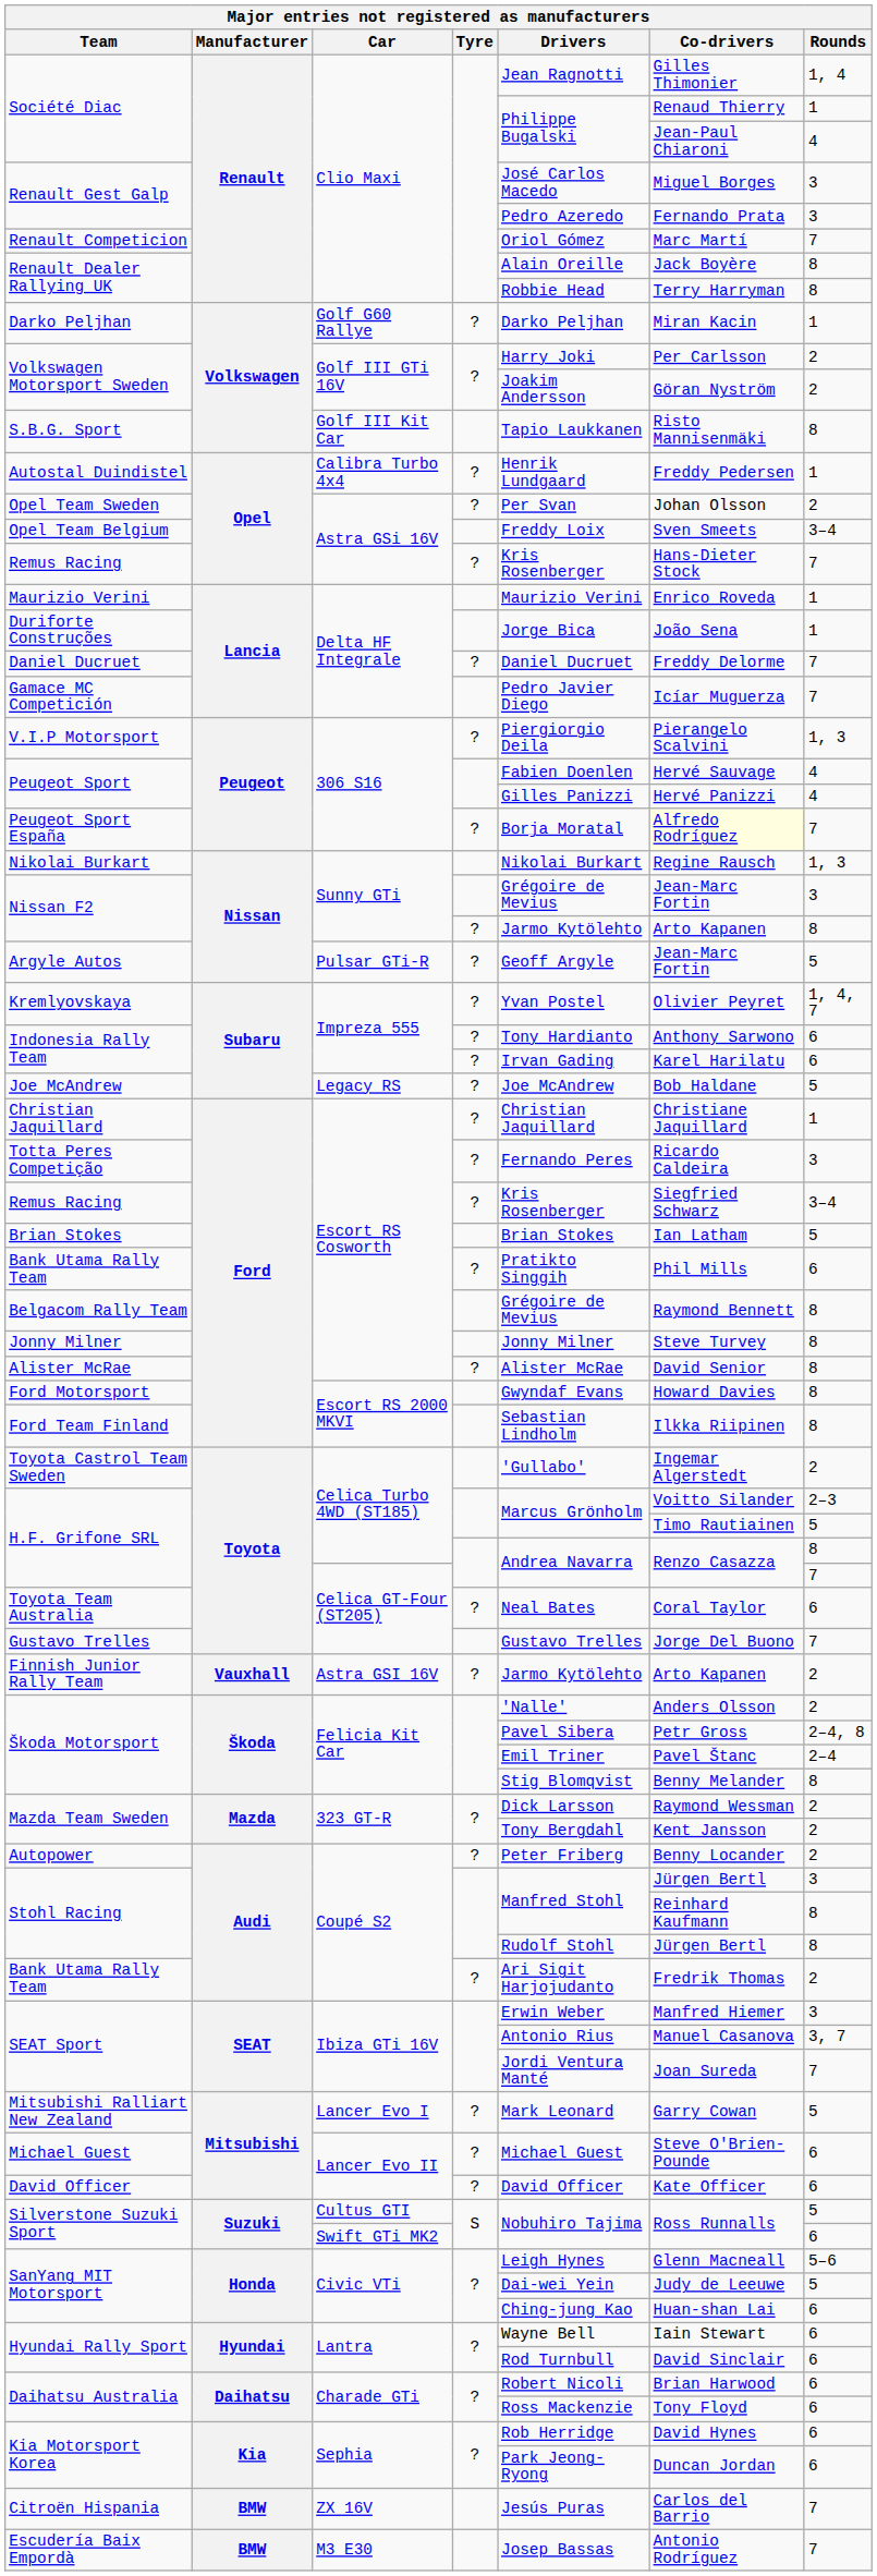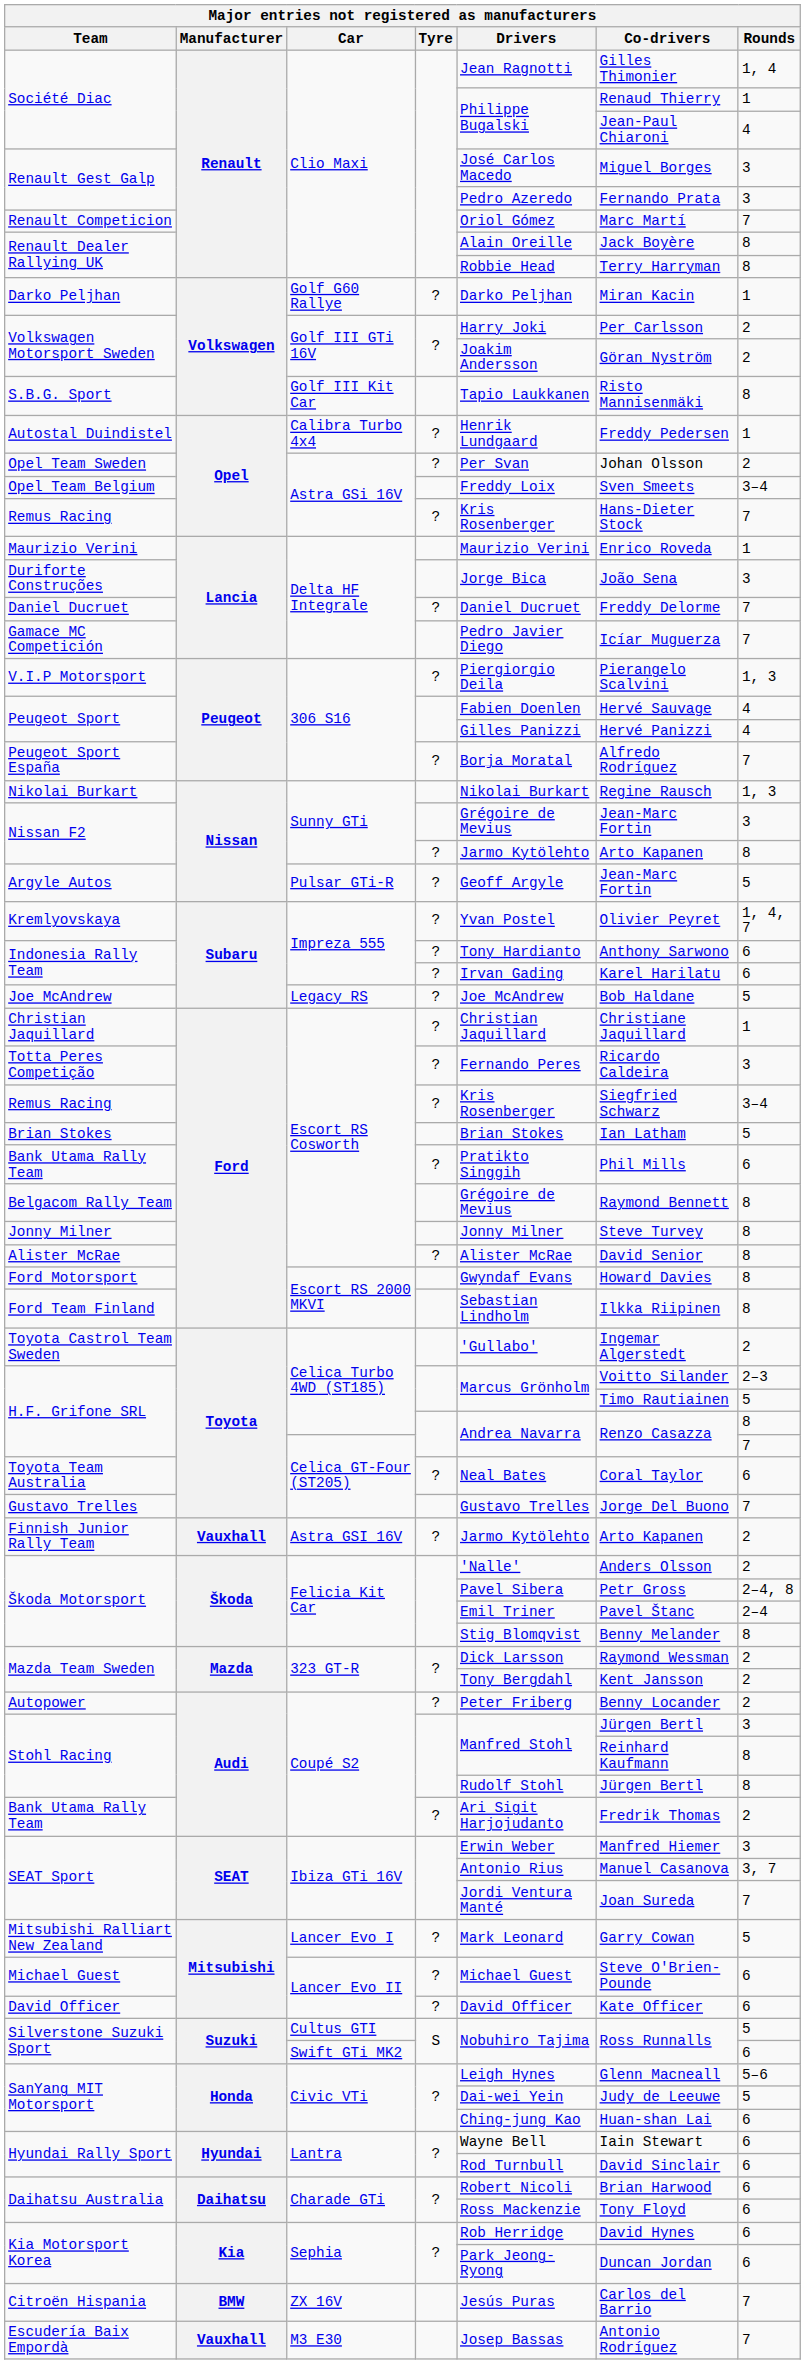 <table class="wikitable" style="font-size: 85%">
 <tr>
 <th colspan="7">Major entries not registered as manufacturers</th>
 </tr>
 <tr>
 <th>Team</th>
 <th>Manufacturer</th>
 <th>Car</th>
 <th>Tyre</th>
 <th>Drivers</th>
 <th>Co-drivers</th>
 <th>Rounds</th>
 </tr>
 <tr>
 <td rowspan="3"> <a href='#'>Société Diac</a></td>
 <th rowspan="8"><a href='#'>Renault</a></th>
 <td rowspan="8"><a href='#'>Clio Maxi</a></td>
 <td rowspan="8" align="center"></td>
 <td> <a href='#'>Jean Ragnotti</a></td>
 <td> <a href='#'>Gilles Thimonier</a></td>
 <td>1, 4</td>
 </tr>
 <tr>
 <td rowspan="2"> <a href='#'>Philippe Bugalski</a></td>
 <td> <a href='#'>Renaud Thierry</a></td>
 <td>1</td>
 </tr>
 <tr>
 <td> <a href='#'>Jean-Paul Chiaroni</a></td>
 <td>4</td>
 </tr>
 <tr>
 <td rowspan="2"> <a href='#'>Renault Gest Galp</a></td>
 <td> <a href='#'>José Carlos Macedo</a></td>
 <td> <a href='#'>Miguel Borges</a></td>
 <td>3</td>
 </tr>
 <tr>
 <td> <a href='#'>Pedro Azeredo</a></td>
 <td> <a href='#'>Fernando Prata</a></td>
 <td>3</td>
 </tr>
 <tr>
 <td> <a href='#'>Renault Competicion</a></td>
 <td> <a href='#'>Oriol Gómez</a></td>
 <td> <a href='#'>Marc Martí</a></td>
 <td>7</td>
 </tr>
 <tr>
 <td rowspan="2"> <a href='#'>Renault Dealer Rallying UK</a></td>
 <td> <a href='#'>Alain Oreille</a></td>
 <td> <a href='#'>Jack Boyère</a></td>
 <td>8</td>
 </tr>
 <tr>
 <td> <a href='#'>Robbie Head</a></td>
 <td> <a href='#'>Terry Harryman</a></td>
 <td>8</td>
 </tr>
 <tr>
 <td> <a href='#'>Darko Peljhan</a></td>
 <th rowspan="4"><a href='#'>Volkswagen</a></th>
 <td><a href='#'>Golf G60 Rallye</a></td>
 <td align="center">?</td>
 <td> <a href='#'>Darko Peljhan</a></td>
 <td> <a href='#'>Miran Kacin</a></td>
 <td>1</td>
 </tr>
 <tr>
 <td rowspan="2"> <a href='#'>Volkswagen Motorsport Sweden</a></td>
 <td rowspan="2"><a href='#'>Golf III GTi 16V</a></td>
 <td rowspan="2"  align="center">?</td>
 <td> <a href='#'>Harry Joki</a></td>
 <td> <a href='#'>Per Carlsson</a></td>
 <td>2</td>
 </tr>
 <tr>
 <td> <a href='#'>Joakim Andersson</a></td>
 <td> <a href='#'>Göran Nyström</a></td>
 <td>2</td>
 </tr>
 <tr>
 <td> <a href='#'>S.B.G. Sport</a></td>
 <td><a href='#'>Golf III Kit Car</a></td>
 <td align="center"></td>
 <td> <a href='#'>Tapio Laukkanen</a></td>
 <td> <a href='#'>Risto Mannisenmäki</a></td>
 <td>8</td>
 </tr>
 <tr>
 <td> <a href='#'>Autostal Duindistel</a></td>
 <th rowspan="4"><a href='#'>Opel</a></th>
 <td><a href='#'>Calibra Turbo 4x4</a></td>
 <td align="center">?</td>
 <td> <a href='#'>Henrik Lundgaard</a></td>
 <td> <a href='#'>Freddy Pedersen</a></td>
 <td>1</td>
 </tr>
 <tr>
 <td> <a href='#'>Opel Team Sweden</a></td>
 <td rowspan="3"><a href='#'>Astra GSi 16V</a></td>
 <td align="center">?</td>
 <td> <a href='#'>Per Svan</a></td>
 <td> Johan Olsson</td>
 <td>2</td>
 </tr>
 <tr>
 <td> <a href='#'>Opel Team Belgium</a></td>
 <td align="center"></td>
 <td> <a href='#'>Freddy Loix</a></td>
 <td> <a href='#'>Sven Smeets</a></td>
 <td>3–4</td>
 </tr>
 <tr>
 <td> <a href='#'>Remus Racing</a></td>
 <td align="center">?</td>
 <td> <a href='#'>Kris Rosenberger</a></td>
 <td> <a href='#'>Hans-Dieter Stock</a></td>
 <td>7</td>
 </tr>
 <tr>
 <td> <a href='#'>Maurizio Verini</a></td>
 <th rowspan="4"><a href='#'>Lancia</a></th>
 <td rowspan="4"><a href='#'>Delta HF Integrale</a></td>
 <td align="center"></td>
 <td> <a href='#'>Maurizio Verini</a></td>
 <td> <a href='#'>Enrico Roveda</a></td>
 <td>1</td>
 </tr>
 <tr>
 <td> <a href='#'>Duriforte Construções</a></td>
 <td align="center"></td>
 <td> <a href='#'>Jorge Bica</a></td>
 <td> <a href='#'>João Sena</a></td>
-<td>1</td>
+<td>3</td>
 </tr>
 <tr>
 <td> <a href='#'>Daniel Ducruet</a></td>
 <td align="center">?</td>
 <td> <a href='#'>Daniel Ducruet</a></td>
 <td> <a href='#'>Freddy Delorme</a></td>
 <td>7</td>
 </tr>
 <tr>
 <td> <a href='#'>Gamace MC Competición</a></td>
 <td align="center"></td>
 <td> <a href='#'>Pedro Javier Diego</a></td>
 <td> <a href='#'>Icíar Muguerza</a></td>
 <td>7</td>
 </tr>
 <tr>
 <td> <a href='#'>V.I.P Motorsport</a></td>
 <th rowspan="4"><a href='#'>Peugeot</a></th>
 <td rowspan="4"><a href='#'>306 S16</a></td>
 <td align="center">?</td>
 <td> <a href='#'>Piergiorgio Deila</a></td>
 <td> <a href='#'>Pierangelo Scalvini</a></td>
 <td>1, 3</td>
 </tr>
 <tr>
 <td rowspan="2"> <a href='#'>Peugeot Sport</a></td>
 <td rowspan="2"  align="center"></td>
 <td> <a href='#'>Fabien Doenlen</a></td>
 <td> <a href='#'>Hervé Sauvage</a></td>
 <td nowrap="">4</td>
 </tr>
 <tr>
 <td> <a href='#'>Gilles Panizzi</a></td>
 <td nowrap=""> <a href='#'>Hervé Panizzi</a></td>
 <td>4</td>
 </tr>
 <tr>
 <td> <a href='#'>Peugeot Sport España</a></td>
 <td align="center">?</td>
 <td> <a href='#'>Borja Moratal</a></td>
-<td style="background: lightyellow;"> <a href='#'>Alfredo Rodríguez</a></td>
+<td> <a href='#'>Alfredo Rodríguez</a></td>
 <td>7</td>
 </tr>
 <tr>
 <td> <a href='#'>Nikolai Burkart</a></td>
 <th rowspan="4"><a href='#'>Nissan</a></th>
 <td rowspan="3"><a href='#'>Sunny GTi</a></td>
 <td align="center"></td>
 <td> <a href='#'>Nikolai Burkart</a></td>
 <td> <a href='#'>Regine Rausch</a></td>
 <td>1, 3</td>
 </tr>
 <tr>
 <td rowspan="2"> <a href='#'>Nissan F2</a></td>
 <td align="center"></td>
 <td> <a href='#'>Grégoire de Mevius</a></td>
 <td> <a href='#'>Jean-Marc Fortin</a></td>
 <td>3</td>
 </tr>
 <tr>
 <td align="center">?</td>
 <td> <a href='#'>Jarmo Kytölehto</a></td>
 <td> <a href='#'>Arto Kapanen</a></td>
 <td>8</td>
 </tr>
 <tr>
 <td> <a href='#'>Argyle Autos</a></td>
 <td><a href='#'>Pulsar GTi-R</a></td>
 <td align="center">?</td>
 <td> <a href='#'>Geoff Argyle</a></td>
 <td> <a href='#'>Jean-Marc Fortin</a></td>
 <td>5</td>
 </tr>
 <tr>
 <td> <a href='#'>Kremlyovskaya</a></td>
 <th rowspan="4"><a href='#'>Subaru</a></th>
 <td rowspan="3"><a href='#'>Impreza 555</a></td>
 <td align="center">?</td>
 <td> <a href='#'>Yvan Postel</a></td>
 <td> <a href='#'>Olivier Peyret</a></td>
 <td>1, 4, 7</td>
 </tr>
 <tr>
 <td rowspan="2"> <a href='#'>Indonesia Rally Team</a></td>
 <td align="center">?</td>
 <td> <a href='#'>Tony Hardianto</a></td>
 <td> <a href='#'>Anthony Sarwono</a></td>
 <td>6</td>
 </tr>
 <tr>
 <td align="center">?</td>
 <td> <a href='#'>Irvan Gading</a></td>
 <td> <a href='#'>Karel Harilatu</a></td>
 <td>6</td>
 </tr>
 <tr>
 <td> <a href='#'>Joe McAndrew</a></td>
 <td><a href='#'>Legacy RS</a></td>
 <td align="center">?</td>
 <td> <a href='#'>Joe McAndrew</a></td>
 <td> <a href='#'>Bob Haldane</a></td>
 <td>5</td>
 </tr>
 <tr>
 <td> <a href='#'>Christian Jaquillard</a></td>
 <th rowspan="10"><a href='#'>Ford</a></th>
 <td rowspan="8"><a href='#'>Escort RS Cosworth</a></td>
 <td align="center">?</td>
 <td> <a href='#'>Christian Jaquillard</a></td>
 <td> <a href='#'>Christiane Jaquillard</a></td>
 <td>1</td>
 </tr>
 <tr>
 <td> <a href='#'>Totta Peres Competição</a></td>
 <td align="center">?</td>
 <td> <a href='#'>Fernando Peres</a></td>
 <td> <a href='#'>Ricardo Caldeira</a></td>
 <td>3</td>
 </tr>
 <tr>
 <td> <a href='#'>Remus Racing</a></td>
 <td align="center">?</td>
 <td> <a href='#'>Kris Rosenberger</a></td>
 <td> <a href='#'>Siegfried Schwarz</a></td>
 <td>3–4</td>
 </tr>
 <tr>
 <td> <a href='#'>Brian Stokes</a></td>
 <td align="center"></td>
 <td> <a href='#'>Brian Stokes</a></td>
 <td> <a href='#'>Ian Latham</a></td>
 <td>5</td>
 </tr>
 <tr>
 <td> <a href='#'>Bank Utama Rally Team</a></td>
 <td align="center">?</td>
 <td> <a href='#'>Pratikto Singgih</a></td>
 <td> <a href='#'>Phil Mills</a></td>
 <td>6</td>
 </tr>
 <tr>
 <td> <a href='#'>Belgacom Rally Team</a></td>
 <td align="center"></td>
 <td> <a href='#'>Grégoire de Mevius</a></td>
 <td> <a href='#'>Raymond Bennett</a></td>
 <td>8</td>
 </tr>
 <tr>
 <td> <a href='#'>Jonny Milner</a></td>
 <td align="center"></td>
 <td> <a href='#'>Jonny Milner</a></td>
 <td> <a href='#'>Steve Turvey</a></td>
 <td>8</td>
 </tr>
 <tr>
 <td> <a href='#'>Alister McRae</a></td>
 <td align="center">?</td>
 <td> <a href='#'>Alister McRae</a></td>
 <td> <a href='#'>David Senior</a></td>
 <td>8</td>
 </tr>
 <tr>
 <td> <a href='#'>Ford Motorsport</a></td>
 <td rowspan="2"><a href='#'>Escort RS 2000 MKVI</a></td>
 <td align="center"></td>
 <td> <a href='#'>Gwyndaf Evans</a></td>
 <td> <a href='#'>Howard Davies</a></td>
 <td>8</td>
 </tr>
 <tr>
 <td> <a href='#'>Ford Team Finland</a></td>
 <td align="center"></td>
 <td> <a href='#'>Sebastian Lindholm</a></td>
 <td> <a href='#'>Ilkka Riipinen</a></td>
 <td>8</td>
 </tr>
 <tr>
 <td> <a href='#'>Toyota Castrol Team Sweden</a></td>
 <th rowspan="7"><a href='#'>Toyota</a></th>
 <td rowspan="4"><a href='#'>Celica Turbo 4WD (ST185)</a></td>
 <td align="center"></td>
 <td> <a href='#'>'Gullabo'</a></td>
 <td> <a href='#'>Ingemar Algerstedt</a></td>
 <td>2</td>
 </tr>
 <tr>
 <td rowspan="4"> <a href='#'>H.F. Grifone SRL</a></td>
 <td rowspan="2" align="center"></td>
 <td rowspan="2"> <a href='#'>Marcus Grönholm</a></td>
 <td> <a href='#'>Voitto Silander</a></td>
 <td>2–3</td>
 </tr>
 <tr>
 <td> <a href='#'>Timo Rautiainen</a></td>
 <td>5</td>
 </tr>
 <tr>
 <td rowspan="2" align="center"></td>
 <td rowspan="2"> <a href='#'>Andrea Navarra</a></td>
 <td rowspan="2"> <a href='#'>Renzo Casazza</a></td>
 <td>8</td>
 </tr>
 <tr>
 <td rowspan="3"><a href='#'>Celica GT-Four (ST205)</a></td>
 <td>7</td>
 </tr>
 <tr>
 <td> <a href='#'>Toyota Team Australia</a></td>
 <td align="center">?</td>
 <td> <a href='#'>Neal Bates</a></td>
 <td> <a href='#'>Coral Taylor</a></td>
 <td>6</td>
 </tr>
 <tr>
 <td> <a href='#'>Gustavo Trelles</a></td>
 <td align="center"></td>
 <td> <a href='#'>Gustavo Trelles</a></td>
 <td> <a href='#'>Jorge Del Buono</a></td>
 <td>7</td>
 </tr>
 <tr>
 <td> <a href='#'>Finnish Junior Rally Team</a></td>
 <th><a href='#'>Vauxhall</a></th>
 <td><a href='#'>Astra GSI 16V</a></td>
 <td align="center">?</td>
 <td> <a href='#'>Jarmo Kytölehto</a></td>
 <td> <a href='#'>Arto Kapanen</a></td>
 <td>2</td>
 </tr>
 <tr>
 <td rowspan="4"> <a href='#'>Škoda Motorsport</a></td>
 <th rowspan="4"><a href='#'>Škoda</a></th>
 <td rowspan="4"><a href='#'>Felicia Kit Car</a></td>
 <td rowspan="4" align="center"></td>
 <td> <a href='#'>'Nalle'</a></td>
 <td> <a href='#'>Anders Olsson</a></td>
 <td>2</td>
 </tr>
 <tr>
 <td> <a href='#'>Pavel Sibera</a></td>
 <td> <a href='#'>Petr Gross</a></td>
 <td>2–4, 8</td>
 </tr>
 <tr>
 <td> <a href='#'>Emil Triner</a></td>
 <td> <a href='#'>Pavel Štanc</a></td>
 <td>2–4</td>
 </tr>
 <tr>
 <td> <a href='#'>Stig Blomqvist</a></td>
 <td> <a href='#'>Benny Melander</a></td>
 <td>8</td>
 </tr>
 <tr>
 <td rowspan="2"> <a href='#'>Mazda Team Sweden</a></td>
 <th rowspan="2"><a href='#'>Mazda</a></th>
 <td rowspan="2"><a href='#'>323 GT-R</a></td>
 <td rowspan="2"  align="center">?</td>
 <td> <a href='#'>Dick Larsson</a></td>
 <td> <a href='#'>Raymond Wessman</a></td>
 <td>2</td>
 </tr>
 <tr>
 <td> <a href='#'>Tony Bergdahl</a></td>
 <td> <a href='#'>Kent Jansson</a></td>
 <td>2</td>
 </tr>
 <tr>
 <td> <a href='#'>Autopower</a></td>
 <th rowspan="5"><a href='#'>Audi</a></th>
 <td rowspan="5"><a href='#'>Coupé S2</a></td>
 <td align="center">?</td>
 <td> <a href='#'>Peter Friberg</a></td>
 <td> <a href='#'>Benny Locander</a></td>
 <td>2</td>
 </tr>
 <tr>
 <td rowspan="3"> <a href='#'>Stohl Racing</a></td>
 <td rowspan="3" align="center"></td>
 <td rowspan="2"> <a href='#'>Manfred Stohl</a></td>
 <td> <a href='#'>Jürgen Bertl</a></td>
 <td>3</td>
 </tr>
 <tr>
 <td> <a href='#'>Reinhard Kaufmann</a></td>
 <td>8</td>
 </tr>
 <tr>
 <td> <a href='#'>Rudolf Stohl</a></td>
 <td> <a href='#'>Jürgen Bertl</a></td>
 <td>8</td>
 </tr>
 <tr>
 <td> <a href='#'>Bank Utama Rally Team</a></td>
 <td align="center">?</td>
 <td> <a href='#'>Ari Sigit Harjojudanto</a></td>
 <td> <a href='#'>Fredrik Thomas</a></td>
 <td>2</td>
 </tr>
 <tr>
 <td rowspan="3"> <a href='#'>SEAT Sport</a></td>
 <th rowspan="3"><a href='#'>SEAT</a></th>
 <td rowspan="3"><a href='#'>Ibiza GTi 16V</a></td>
 <td rowspan="3" align="center"></td>
 <td> <a href='#'>Erwin Weber</a></td>
 <td> <a href='#'>Manfred Hiemer</a></td>
 <td>3</td>
 </tr>
 <tr>
 <td> <a href='#'>Antonio Rius</a></td>
 <td> <a href='#'>Manuel Casanova</a></td>
 <td>3, 7</td>
 </tr>
 <tr>
 <td> <a href='#'>Jordi Ventura Manté</a></td>
 <td> <a href='#'>Joan Sureda</a></td>
 <td>7</td>
 </tr>
 <tr>
 <td> <a href='#'>Mitsubishi Ralliart New Zealand</a></td>
 <th rowspan="3"><a href='#'>Mitsubishi</a></th>
 <td><a href='#'>Lancer Evo I</a></td>
 <td align="center">?</td>
 <td> <a href='#'>Mark Leonard</a></td>
 <td> <a href='#'>Garry Cowan</a></td>
 <td>5</td>
 </tr>
 <tr>
 <td> <a href='#'>Michael Guest</a></td>
 <td rowspan="2"><a href='#'>Lancer Evo II</a></td>
 <td align="center">?</td>
 <td> <a href='#'>Michael Guest</a></td>
 <td> <a href='#'>Steve O'Brien-Pounde</a></td>
 <td>6</td>
 </tr>
 <tr>
 <td> <a href='#'>David Officer</a></td>
 <td align="center">?</td>
 <td> <a href='#'>David Officer</a></td>
 <td> <a href='#'>Kate Officer</a></td>
 <td>6</td>
 </tr>
 <tr>
 <td rowspan="2"> <a href='#'>Silverstone Suzuki Sport</a></td>
 <th rowspan="2"><a href='#'>Suzuki</a></th>
 <td><a href='#'>Cultus GTI</a></td>
 <td rowspan="2" align="center">S</td>
 <td rowspan="2"> <a href='#'>Nobuhiro Tajima</a></td>
 <td rowspan="2"> <a href='#'>Ross Runnalls</a></td>
 <td>5</td>
 </tr>
 <tr>
 <td><a href='#'>Swift GTi MK2</a></td>
 <td>6</td>
 </tr>
 <tr>
 <td rowspan="3"> <a href='#'>SanYang MIT Motorsport</a></td>
 <th rowspan="3"><a href='#'>Honda</a></th>
 <td rowspan="3"><a href='#'>Civic VTi</a></td>
 <td rowspan="3"  align="center">?</td>
 <td> <a href='#'>Leigh Hynes</a></td>
 <td> <a href='#'>Glenn Macneall</a></td>
 <td>5–6</td>
 </tr>
 <tr>
 <td> <a href='#'>Dai-wei Yein</a></td>
 <td> <a href='#'>Judy de Leeuwe</a></td>
 <td>5</td>
 </tr>
 <tr>
 <td> <a href='#'>Ching-jung Kao</a></td>
 <td> <a href='#'>Huan-shan Lai</a></td>
 <td>6</td>
 </tr>
 <tr>
 <td rowspan="2"> <a href='#'>Hyundai Rally Sport</a></td>
 <th rowspan="2"><a href='#'>Hyundai</a></th>
 <td rowspan="2"><a href='#'>Lantra</a></td>
 <td rowspan="2"  align="center">?</td>
 <td> Wayne Bell</td>
 <td> Iain Stewart</td>
 <td>6</td>
 </tr>
 <tr>
 <td> <a href='#'>Rod Turnbull</a></td>
 <td> <a href='#'>David Sinclair</a></td>
 <td>6</td>
 </tr>
 <tr>
 <td rowspan="2"> <a href='#'>Daihatsu Australia</a></td>
 <th rowspan="2"><a href='#'>Daihatsu</a></th>
 <td rowspan="2"><a href='#'>Charade GTi</a></td>
 <td rowspan="2"  align="center">?</td>
 <td> <a href='#'>Robert Nicoli</a></td>
 <td> <a href='#'>Brian Harwood</a></td>
 <td>6</td>
 </tr>
 <tr>
 <td> <a href='#'>Ross Mackenzie</a></td>
 <td> <a href='#'>Tony Floyd</a></td>
 <td>6</td>
 </tr>
 <tr>
 <td rowspan="2"> <a href='#'>Kia Motorsport Korea</a></td>
 <th rowspan="2"><a href='#'>Kia</a></th>
 <td rowspan="2"><a href='#'>Sephia</a></td>
 <td rowspan="2"  align="center">?</td>
 <td> <a href='#'>Rob Herridge</a></td>
 <td> <a href='#'>David Hynes</a></td>
 <td>6</td>
 </tr>
 <tr>
 <td> <a href='#'>Park Jeong-Ryong</a></td>
 <td> <a href='#'>Duncan Jordan</a></td>
 <td>6</td>
 </tr>
 <tr>
 <td> <a href='#'>Citroën Hispania</a></td>
 <th><a href='#'>BMW</a></th>
 <td><a href='#'>ZX 16V</a></td>
 <td align="center"></td>
 <td> <a href='#'>Jesús Puras</a></td>
 <td> <a href='#'>Carlos del Barrio</a></td>
 <td>7</td>
 </tr>
 <tr>
 <td> <a href='#'>Escudería Baix Empordà</a></td>
-<th><a href='#'>BMW</a></th>
+<th><a href='#'>Vauxhall</a></th>
 <td><a href='#'>M3 E30</a></td>
 <td align="center"></td>
 <td> <a href='#'>Josep Bassas</a></td>
 <td> <a href='#'>Antonio Rodríguez</a></td>
 <td>7</td>
 </tr>
 </table>
